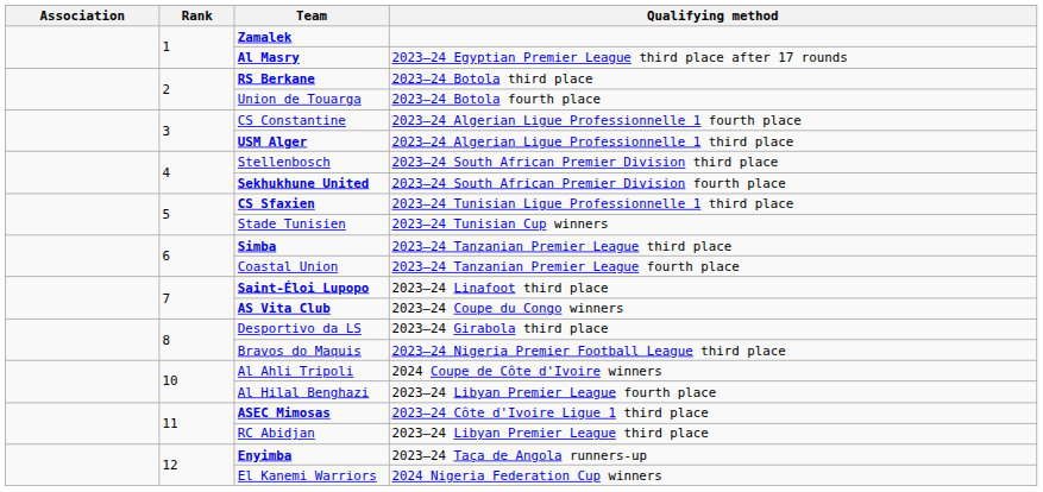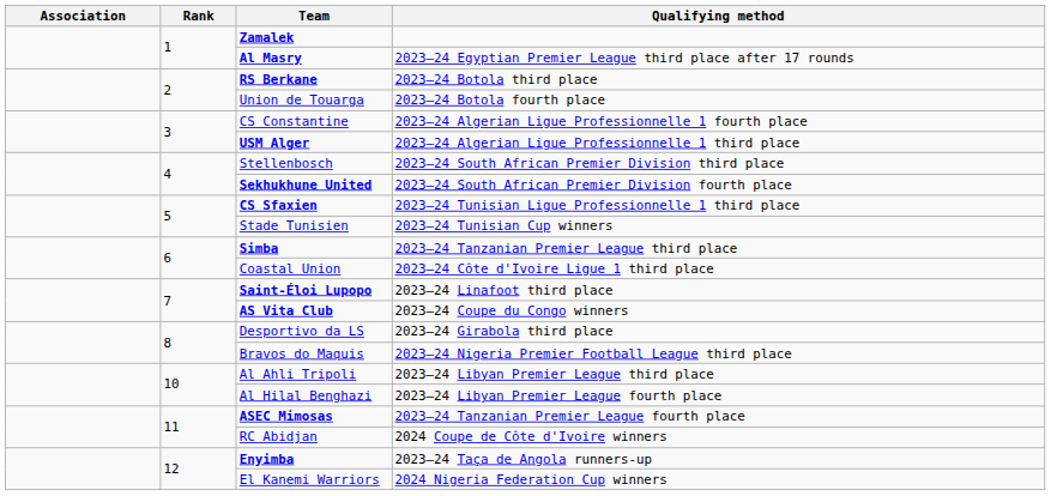 <table class="wikitable">
 <tr>
 <th width=150>Association</th>
 <th width=70>Rank </th>
 <th width=150>Team</th>
 <th width=650>Qualifying method</th>
 </tr>
 <tr>
 <td rowspan=2></td>
 <td rowspan=2>1 </td>
 <td><strong><a href='#'>Zamalek</a></strong></td>
 <td></td>
 </tr>
 <tr>
 <td><strong><a href='#'>Al Masry</a></strong></td>
 <td><a href='#'>2023–24 Egyptian Premier League</a> third place after 17 rounds</td>
 </tr>
 <tr>
 <td rowspan=2></td>
 <td rowspan=2>2 </td>
 <td><strong><a href='#'>RS Berkane</a></strong></td>
 <td><a href='#'>2023–24 Botola</a> third place</td>
 </tr>
 <tr>
 <td><a href='#'>Union de Touarga</a></td>
 <td><a href='#'>2023–24 Botola</a> fourth place</td>
 </tr>
 <tr>
 <td rowspan=2></td>
 <td rowspan=2>3 </td>
 <td><a href='#'>CS Constantine</a></td>
 <td><a href='#'>2023–24 Algerian Ligue Professionnelle 1</a> fourth place</td>
 </tr>
 <tr>
 <td><strong><a href='#'>USM Alger</a></strong></td>
 <td><a href='#'>2023–24 Algerian Ligue Professionnelle 1</a> third place</td>
 </tr>
 <tr>
 <td rowspan=2></td>
 <td rowspan=2>4 </td>
 <td><a href='#'>Stellenbosch</a></td>
 <td><a href='#'>2023–24 South African Premier Division</a> third place</td>
 </tr>
 <tr>
 <td><strong><a href='#'>Sekhukhune United</a></strong></td>
 <td><a href='#'>2023–24 South African Premier Division</a> fourth place</td>
 </tr>
 <tr>
 <td rowspan=2></td>
 <td rowspan=2>5 </td>
 <td><strong><a href='#'>CS Sfaxien</a></strong></td>
 <td><a href='#'>2023–24 Tunisian Ligue Professionnelle 1</a> third place</td>
 </tr>
 <tr>
 <td><a href='#'>Stade Tunisien</a></td>
 <td><a href='#'>2023–24 Tunisian Cup</a> winners</td>
 </tr>
 <tr>
 <td rowspan=2></td>
 <td rowspan=2>6 </td>
 <td><strong><a href='#'>Simba</a></strong></td>
 <td><a href='#'>2023–24 Tanzanian Premier League</a> third place</td>
 </tr>
 <tr>
 <td><a href='#'>Coastal Union</a></td>
-<td><a href='#'>2023–24 Tanzanian Premier League</a> fourth place</td>
+<td><a href='#'>2023–24 Côte d'Ivoire Ligue 1</a> third place</td>
 </tr>
 <tr>
 <td rowspan=2></td>
 <td rowspan=2>7 </td>
 <td><strong><a href='#'>Saint-Éloi Lupopo</a></strong></td>
 <td>2023–24 <a href='#'>Linafoot</a> third place</td>
 </tr>
 <tr>
 <td><strong><a href='#'>AS Vita Club</a></strong></td>
 <td>2023–24 <a href='#'>Coupe du Congo</a> winners</td>
 </tr>
 <tr>
 <td rowspan=2></td>
 <td rowspan=2>8 </td>
 <td><a href='#'>Desportivo da LS</a></td>
 <td>2023–24 <a href='#'>Girabola</a> third place</td>
 </tr>
 <tr>
 <td><a href='#'>Bravos do Maquis</a></td>
 <td><a href='#'>2023–24 Nigeria Premier Football League</a> third place</td>
 </tr>
 <tr>
 <td rowspan=2></td>
 <td rowspan=2>10 </td>
 <td><a href='#'>Al Ahli Tripoli</a></td>
-<td>2024 <a href='#'>Coupe de Côte d'Ivoire</a> winners</td>
+<td>2023–24 <a href='#'>Libyan Premier League</a> third place</td>
 </tr>
 <tr>
 <td><a href='#'>Al Hilal Benghazi</a></td>
 <td>2023–24 <a href='#'>Libyan Premier League</a> fourth place</td>
 </tr>
 <tr>
 <td rowspan=2></td>
 <td rowspan=2>11 </td>
 <td><strong><a href='#'>ASEC Mimosas</a></strong></td>
-<td><a href='#'>2023–24 Côte d'Ivoire Ligue 1</a> third place</td>
+<td><a href='#'>2023–24 Tanzanian Premier League</a> fourth place</td>
 </tr>
 <tr>
 <td><a href='#'>RC Abidjan</a></td>
-<td>2023–24 <a href='#'>Libyan Premier League</a> third place</td>
+<td>2024 <a href='#'>Coupe de Côte d'Ivoire</a> winners</td>
 </tr>
 <tr>
 <td rowspan=2></td>
 <td rowspan=2>12 </td>
 <td><strong><a href='#'>Enyimba</a></strong></td>
 <td>2023–24 <a href='#'>Taça de Angola</a> runners-up</td>
 </tr>
 <tr>
 <td><a href='#'>El Kanemi Warriors</a></td>
 <td><a href='#'>2024 Nigeria Federation Cup</a> winners</td>
 </tr>
 </table>
